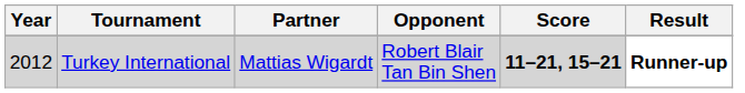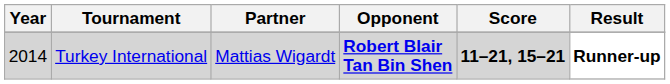 <table class="sortable wikitable" style="font-size: 90%;">
 <tr>
 <th>Year</th>
 <th>Tournament</th>
 <th>Partner</th>
 <th>Opponent</th>
 <th>Score</th>
 <th>Result</th>
 </tr>
 <tr>
 </tr>
 <tr style="background:#D5D5D5">
-<td align="center">2012</td>
+<td align="center">2014</td>
 <td align="left"><a href='#'>Turkey International</a></td>
 <td align="left"> <a href='#'>Mattias Wigardt</a></td>
-<td align="left"> <a href='#'>Robert Blair</a><br> <a href='#'>Tan Bin Shen</a></td>
+<td align="left"><strong> <a href='#'>Robert Blair</a><br> <a href='#'>Tan Bin Shen</a></strong></td>
 <td align="left"><strong>11–21, 15–21</strong></td>
 <td style="text-align:left; background:white"> <strong>Runner-up</strong></td>
 </tr>
 </table>
